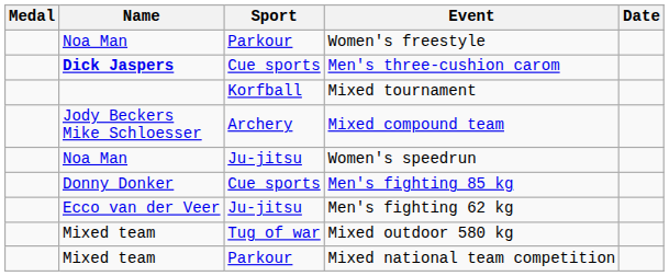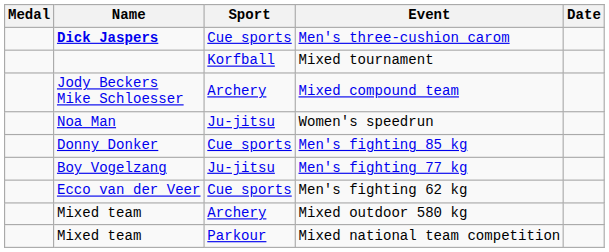 <table class="wikitable sortable" style="font-size: 95%;">
 <tr>
 <th>Medal</th>
 <th>Name</th>
 <th>Sport</th>
 <th>Event</th>
 <th>Date</th>
-</tr>
-<tr>
-<td></td>
-<td><a href='#'>Noa Man</a></td>
-<td><a href='#'>Parkour</a></td>
-<td>Women's freestyle</td>
-<td></td>
 </tr>
 <tr>
 <td></td>
 <td><strong><a href='#'>Dick Jaspers</a></strong></td>
 <td><a href='#'>Cue sports</a></td>
 <td><a href='#'>Men's three-cushion carom</a></td>
 <td></td>
 </tr>
 <tr>
 <td></td>
 <td></td>
 <td><a href='#'>Korfball</a></td>
 <td>Mixed tournament</td>
 <td></td>
 </tr>
 <tr>
 <td></td>
 <td><a href='#'>Jody Beckers</a><br><a href='#'>Mike Schloesser</a></td>
 <td><a href='#'>Archery</a></td>
 <td><a href='#'>Mixed compound team</a></td>
 <td></td>
 </tr>
 <tr>
 <td></td>
 <td><a href='#'>Noa Man</a></td>
 <td><a href='#'>Ju-jitsu</a></td>
 <td>Women's speedrun</td>
 <td></td>
 </tr>
 <tr>
 <td></td>
 <td><a href='#'>Donny Donker</a></td>
 <td><a href='#'>Cue sports</a></td>
 <td><a href='#'>Men's fighting 85 kg</a></td>
 <td></td>
 </tr>
 <tr>
 <td></td>
+<td><a href='#'>Boy Vogelzang</a></td>
+<td><a href='#'>Ju-jitsu</a></td>
+<td><a href='#'>Men's fighting 77 kg</a></td>
+<td></td>
+</tr>
+<tr>
+<td></td>
 <td><a href='#'>Ecco van der Veer</a></td>
-<td><a href='#'>Ju-jitsu</a></td>
+<td><a href='#'>Cue sports</a></td>
 <td>Men's fighting 62 kg</td>
 <td></td>
 </tr>
 <tr>
 <td></td>
 <td>Mixed team</td>
-<td><a href='#'>Tug of war</a></td>
+<td><a href='#'>Archery</a></td>
 <td>Mixed outdoor 580 kg</td>
 <td></td>
 </tr>
 <tr>
 <td></td>
 <td>Mixed team</td>
 <td><a href='#'>Parkour</a></td>
 <td>Mixed national team competition</td>
 <td></td>
 </tr>
 </table>
